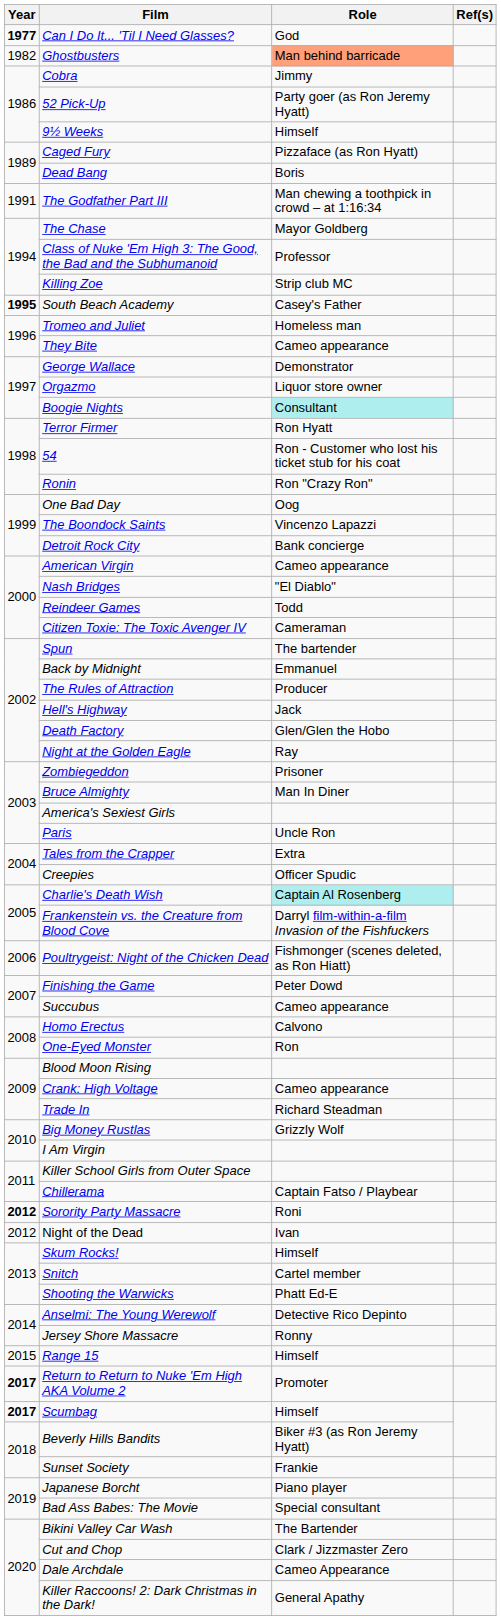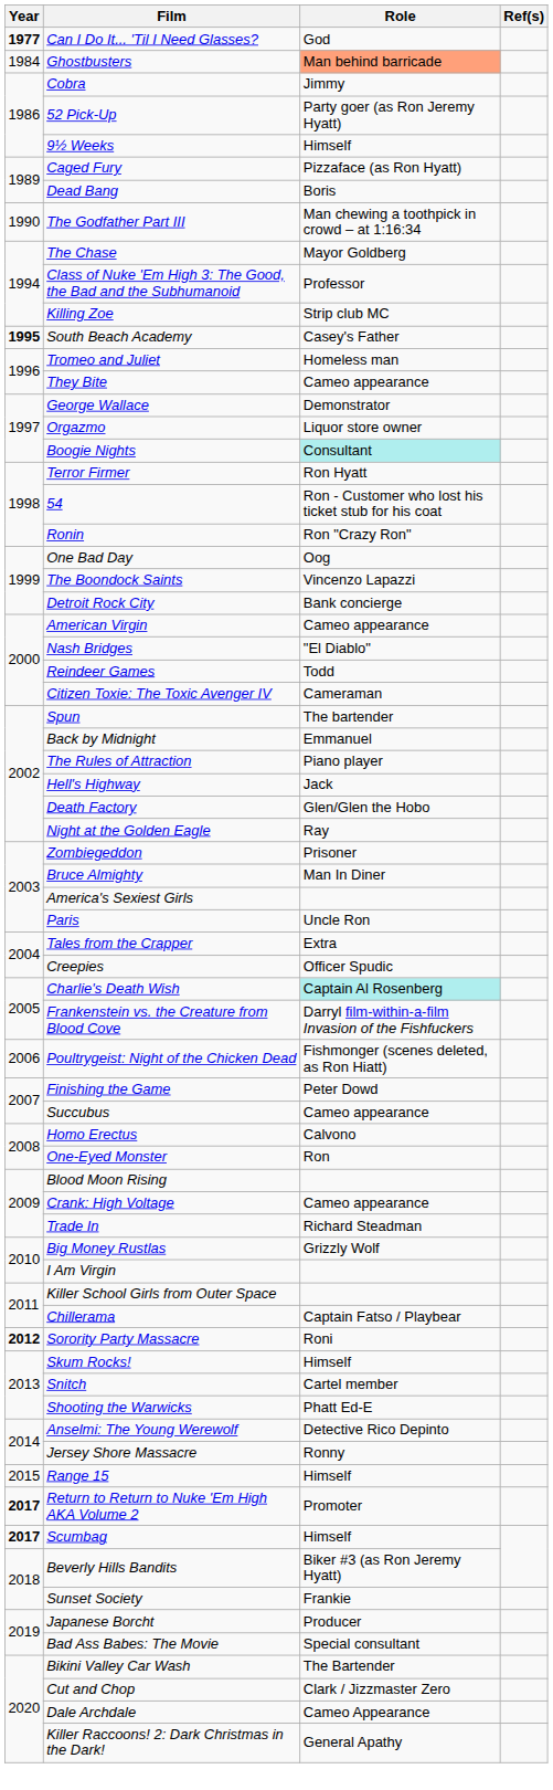 <table class="wikitable">
 <tr>
 <th>Year</th>
 <th>Film</th>
 <th>Role</th>
 <th>Ref(s)</th>
 </tr>
 <tr>
 <td><strong>1977</strong></td>
 <td><em><a href='#'>Can I Do It... 'Til I Need Glasses?</a></em></td>
 <td>God</td>
 <td></td>
 </tr>
 <tr>
-<td>1982</td>
+<td>1984</td>
 <td><em><a href='#'>Ghostbusters</a></em></td>
 <td style="background: lightsalmon;">Man behind barricade</td>
 <td></td>
 </tr>
 <tr>
 <td rowspan="3">1986</td>
 <td><em><a href='#'>Cobra</a></em></td>
 <td>Jimmy</td>
 <td></td>
 </tr>
 <tr>
 <td><em><a href='#'>52 Pick-Up</a></em></td>
 <td>Party goer (as Ron Jeremy Hyatt)</td>
 <td></td>
 </tr>
 <tr>
 <td><em><a href='#'>9½ Weeks</a></em></td>
 <td>Himself</td>
 <td></td>
 </tr>
 <tr>
 <td rowspan="2">1989</td>
 <td><em><a href='#'>Caged Fury</a></em></td>
 <td>Pizzaface (as Ron Hyatt)</td>
 <td></td>
 </tr>
 <tr>
 <td><em><a href='#'>Dead Bang</a></em></td>
 <td>Boris</td>
 <td></td>
 </tr>
 <tr>
-<td>1991</td>
+<td>1990</td>
 <td><em><a href='#'>The Godfather Part III</a></em></td>
 <td>Man chewing a toothpick in crowd – at 1:16:34</td>
 <td></td>
 </tr>
 <tr>
 <td rowspan="3">1994</td>
 <td><em><a href='#'>The Chase</a></em></td>
 <td>Mayor Goldberg</td>
 <td></td>
 </tr>
 <tr>
 <td><em><a href='#'>Class of Nuke 'Em High 3: The Good, the Bad and the Subhumanoid</a></em></td>
 <td>Professor</td>
 <td></td>
 </tr>
 <tr>
 <td><em><a href='#'>Killing Zoe</a></em></td>
 <td>Strip club MC</td>
 <td></td>
 </tr>
 <tr>
 <td><strong>1995</strong></td>
 <td><em>South Beach Academy</em></td>
 <td>Casey's Father</td>
 <td></td>
 </tr>
 <tr>
 <td rowspan="2">1996</td>
 <td><em><a href='#'>Tromeo and Juliet</a></em></td>
 <td>Homeless man</td>
 <td></td>
 </tr>
 <tr>
 <td><em><a href='#'>They Bite</a></em></td>
 <td>Cameo appearance</td>
 <td></td>
 </tr>
 <tr>
 <td rowspan="3">1997</td>
 <td><em><a href='#'>George Wallace</a></em></td>
 <td>Demonstrator</td>
 <td></td>
 </tr>
 <tr>
 <td><em><a href='#'>Orgazmo</a></em></td>
 <td>Liquor store owner</td>
 <td></td>
 </tr>
 <tr>
 <td><em><a href='#'>Boogie Nights</a></em></td>
 <td style="background: paleturquoise;">Consultant</td>
 <td></td>
 </tr>
 <tr>
 <td rowspan="3">1998</td>
 <td><em><a href='#'>Terror Firmer</a></em></td>
 <td>Ron Hyatt</td>
 <td></td>
 </tr>
 <tr>
 <td><em><a href='#'>54</a></em></td>
 <td>Ron - Customer who lost his ticket stub for his coat</td>
 <td></td>
 </tr>
 <tr>
 <td><em><a href='#'>Ronin</a></em></td>
 <td>Ron "Crazy Ron"</td>
 <td></td>
 </tr>
 <tr>
 <td rowspan="3">1999</td>
 <td><em>One Bad Day</em></td>
 <td>Oog</td>
 <td></td>
 </tr>
 <tr>
 <td><em><a href='#'>The Boondock Saints</a></em></td>
 <td>Vincenzo Lapazzi</td>
 <td></td>
 </tr>
 <tr>
 <td><em><a href='#'>Detroit Rock City</a></em></td>
 <td>Bank concierge</td>
 <td></td>
 </tr>
 <tr>
 <td rowspan="4">2000</td>
 <td><em><a href='#'>American Virgin</a></em></td>
 <td>Cameo appearance</td>
 <td></td>
 </tr>
 <tr>
 <td><em><a href='#'>Nash Bridges</a></em></td>
 <td>"El Diablo"</td>
 <td></td>
 </tr>
 <tr>
 <td><em><a href='#'>Reindeer Games</a></em></td>
 <td>Todd<br></td>
 <td></td>
 </tr>
 <tr>
 <td><em><a href='#'>Citizen Toxie: The Toxic Avenger IV</a></em></td>
 <td>Cameraman</td>
 <td></td>
 </tr>
 <tr>
 <td rowspan="6">2002</td>
 <td><em><a href='#'>Spun</a></em></td>
 <td>The bartender</td>
 <td></td>
 </tr>
 <tr>
 <td><em>Back by Midnight</em></td>
 <td>Emmanuel</td>
 <td></td>
 </tr>
 <tr>
 <td><em><a href='#'>The Rules of Attraction</a></em></td>
-<td>Producer</td>
+<td>Piano player</td>
 <td></td>
 </tr>
 <tr>
 <td><em><a href='#'>Hell's Highway</a></em></td>
 <td>Jack</td>
 <td></td>
 </tr>
 <tr>
 <td><em><a href='#'>Death Factory</a></em></td>
 <td>Glen/Glen the Hobo</td>
 <td></td>
 </tr>
 <tr>
 <td><em><a href='#'>Night at the Golden Eagle</a></em></td>
 <td>Ray</td>
 <td></td>
 </tr>
 <tr>
 <td rowspan="4">2003</td>
 <td><em><a href='#'>Zombiegeddon</a></em></td>
 <td>Prisoner</td>
 <td></td>
 </tr>
 <tr>
 <td><em><a href='#'>Bruce Almighty</a></em></td>
 <td>Man In Diner</td>
 <td></td>
 </tr>
 <tr>
 <td><em>America's Sexiest Girls</em></td>
 <td></td>
 <td></td>
 </tr>
 <tr>
 <td><em><a href='#'>Paris</a></em></td>
 <td>Uncle Ron</td>
 <td></td>
 </tr>
 <tr>
 <td rowspan="2">2004</td>
 <td><em><a href='#'>Tales from the Crapper</a></em></td>
 <td>Extra</td>
 <td></td>
 </tr>
 <tr>
 <td><em>Creepies</em></td>
 <td>Officer Spudic</td>
 </tr>
 <tr>
 <td rowspan="2">2005</td>
 <td><em><a href='#'>Charlie's Death Wish</a></em></td>
 <td style="background: paleturquoise;">Captain Al Rosenberg</td>
 <td></td>
 </tr>
 <tr>
 <td><em><a href='#'>Frankenstein vs. the Creature from Blood Cove</a></em></td>
 <td>Darryl <a href='#'>film-within-a-film</a> <em>Invasion of the Fishfuckers</em></td>
 <td></td>
 </tr>
 <tr>
 <td>2006</td>
 <td><em><a href='#'>Poultrygeist: Night of the Chicken Dead</a></em></td>
 <td>Fishmonger (scenes deleted, as Ron Hiatt)</td>
 <td></td>
 </tr>
 <tr>
 <td rowspan="2">2007</td>
 <td><em><a href='#'>Finishing the Game</a></em></td>
 <td>Peter Dowd</td>
 <td></td>
 </tr>
 <tr>
 <td><em>Succubus</em></td>
 <td>Cameo appearance</td>
 <td></td>
 </tr>
 <tr>
 <td rowspan="2">2008</td>
 <td><em><a href='#'>Homo Erectus</a></em></td>
 <td>Calvono</td>
 <td></td>
 </tr>
 <tr>
 <td><em><a href='#'>One-Eyed Monster</a></em></td>
 <td>Ron</td>
 <td></td>
 </tr>
 <tr>
 <td rowspan="3">2009</td>
 <td><em>Blood Moon Rising</em></td>
 <td></td>
 <td></td>
 </tr>
 <tr>
 <td><em><a href='#'>Crank: High Voltage</a></em></td>
 <td>Cameo appearance</td>
 <td></td>
 </tr>
 <tr>
 <td><em><a href='#'>Trade In</a></em></td>
 <td>Richard Steadman</td>
 <td></td>
 </tr>
 <tr>
 <td rowspan="2">2010</td>
 <td><em><a href='#'>Big Money Rustlas</a></em></td>
 <td>Grizzly Wolf</td>
 <td></td>
 </tr>
 <tr>
 <td><em>I Am Virgin</em></td>
 <td></td>
 <td></td>
 </tr>
 <tr>
 <td rowspan="2">2011</td>
 <td><em>Killer School Girls from Outer Space</em></td>
 <td></td>
 </tr>
 <tr>
 <td><em><a href='#'>Chillerama</a></em></td>
 <td>Captain Fatso / Playbear </td>
 <td></td>
 </tr>
 <tr>
 <td><strong>2012</strong></td>
 <td><em><a href='#'>Sorority Party Massacre</a></em></td>
 <td>Roni</td>
 <td></td>
 </tr>
 <tr>
-<td>2012</td>
-<td>Night of the Dead</td>
-<td>Ivan</td>
-<td></td>
-</tr>
-<tr>
 <td rowspan="3">2013</td>
 <td><em><a href='#'>Skum Rocks!</a></em></td>
 <td>Himself</td>
 <td></td>
 </tr>
 <tr>
 <td><em><a href='#'>Snitch</a></em></td>
 <td>Cartel member</td>
 <td></td>
 </tr>
 <tr>
 <td><em><a href='#'>Shooting the Warwicks</a></em></td>
 <td>Phatt Ed-E</td>
 <td></td>
 </tr>
 <tr>
 <td rowspan="2">2014</td>
 <td><em><a href='#'>Anselmi: The Young Werewolf</a></em></td>
 <td>Detective Rico Depinto</td>
 <td></td>
 </tr>
 <tr>
 <td><em>Jersey Shore Massacre</em></td>
 <td>Ronny</td>
 <td></td>
 </tr>
 <tr>
 <td>2015</td>
 <td><em><a href='#'>Range 15</a></em></td>
 <td>Himself</td>
 <td></td>
 </tr>
 <tr>
 <td><strong>2017</strong></td>
 <td><em><a href='#'>Return to Return to Nuke 'Em High AKA Volume 2</a></em></td>
 <td>Promoter</td>
 <td></td>
 </tr>
 <tr>
 <td><strong>2017</strong></td>
 <td><a href='#'><em>Scumbag</em></a></td>
 <td>Himself</td>
 </tr>
 <tr>
 <td rowspan="2">2018</td>
 <td><em>Beverly Hills Bandits</em></td>
 <td>Biker #3 (as Ron Jeremy Hyatt)</td>
 </tr>
 <tr>
 <td><em>Sunset Society</em></td>
 <td>Frankie</td>
 <td></td>
 </tr>
 <tr>
 <td rowspan="2">2019</td>
 <td><em>Japanese Borcht</em></td>
-<td>Piano player</td>
+<td>Producer</td>
 <td></td>
 </tr>
 <tr>
 <td><em>Bad Ass Babes: The Movie</em></td>
 <td>Special consultant</td>
 <td></td>
 </tr>
 <tr>
 <td rowspan="4">2020</td>
 <td><em>Bikini Valley Car Wash</em></td>
 <td>The Bartender</td>
 </tr>
 <tr>
 <td><em>Cut and Chop</em></td>
 <td>Clark / Jizzmaster Zero</td>
 <td></td>
 </tr>
 <tr>
 <td><em>Dale Archdale</em></td>
 <td>Cameo Appearance</td>
 <td></td>
 </tr>
 <tr>
 <td><em>Killer Raccoons! 2: Dark Christmas in the Dark!</em></td>
 <td>General Apathy</td>
 <td></td>
 </tr>
 </table>
